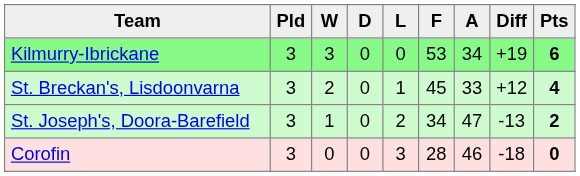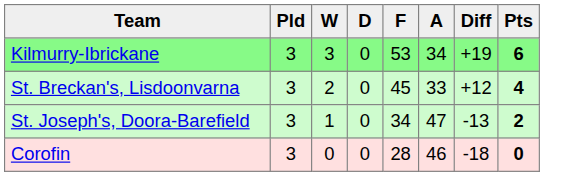 <table style=border-collapse:collapse border=1 cellspacing=0 cellpadding=5>
 <tr align=center bgcolor=#efefef>
 <th width=220>Team</th>
 <th width=20>Pld</th>
 <th width=20>W</th>
 <th width=20>D</th>
-<th width=20>L</th>
 <th width=20>F</th>
 <th width=20>A</th>
 <th width=20>Diff</th>
 <th width=20>Pts</th>
 </tr>
 <tr align=center style="background:#87FA87;">
 <td style="text-align:left;"> <a href='#'>Kilmurry-Ibrickane</a></td>
 <td>3</td>
 <td>3</td>
-<td>0</td>
 <td>0</td>
 <td>53</td>
 <td>34</td>
 <td>+19</td>
 <td><strong>6</strong></td>
 </tr>
 <tr align=center style="background:#CEFCCE;">
 <td style="text-align:left;"> <a href='#'>St. Breckan's, Lisdoonvarna</a></td>
 <td>3</td>
 <td>2</td>
 <td>0</td>
-<td>1</td>
 <td>45</td>
 <td>33</td>
 <td>+12</td>
 <td><strong>4</strong></td>
 </tr>
 <tr align=center style="background:#CEFCCE;">
 <td style="text-align:left;"> <a href='#'>St. Joseph's, Doora-Barefield</a></td>
 <td>3</td>
 <td>1</td>
 <td>0</td>
-<td>2</td>
 <td>34</td>
 <td>47</td>
 <td>-13</td>
 <td><strong>2</strong></td>
 </tr>
 <tr align=center style="background:#FFE0E0;">
 <td style="text-align:left;"> <a href='#'>Corofin</a></td>
 <td>3</td>
 <td>0</td>
 <td>0</td>
-<td>3</td>
 <td>28</td>
 <td>46</td>
 <td>-18</td>
 <td><strong>0</strong></td>
 </tr>
 </table>
